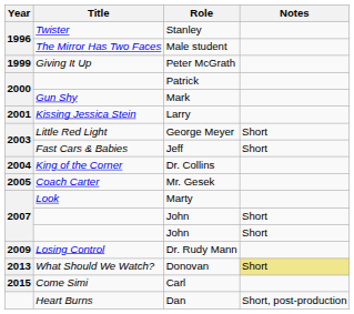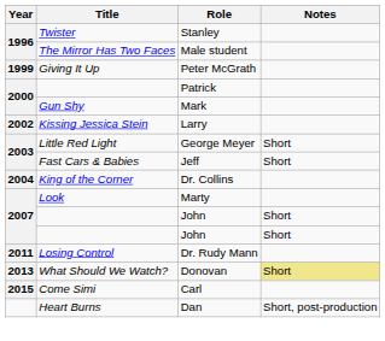 <table class="wikitable plainrowheaders sortable">
 <tr>
 <th scope="col">Year</th>
 <th scope="col">Title</th>
 <th scope="col">Role</th>
 <th scope="col" class="unsortable">Notes</th>
 </tr>
 <tr>
 <th scope="row" rowspan="2">1996</th>
 <td><em><a href='#'>Twister</a></em></td>
 <td>Stanley</td>
 <td></td>
 </tr>
 <tr>
 <td><em><a href='#'>The Mirror Has Two Faces</a></em></td>
 <td>Male student</td>
 <td></td>
 </tr>
 <tr>
 <th scope="row">1999</th>
 <td><em>Giving It Up</em></td>
 <td>Peter McGrath</td>
 <td></td>
 </tr>
 <tr>
 <th scope="row" rowspan="2">2000</th>
 <td><em></em></td>
 <td>Patrick</td>
 <td></td>
 </tr>
 <tr>
 <td><em><a href='#'>Gun Shy</a></em></td>
 <td>Mark</td>
 <td></td>
 </tr>
 <tr>
-<th scope="row">2001</th>
+<th scope="row">2002</th>
 <td><em><a href='#'>Kissing Jessica Stein</a></em></td>
 <td>Larry</td>
 <td></td>
 </tr>
 <tr>
 <th scope="row" rowspan="2">2003</th>
 <td><em>Little Red Light</em></td>
 <td>George Meyer</td>
 <td>Short</td>
 </tr>
 <tr>
 <td><em>Fast Cars & Babies</em></td>
 <td>Jeff</td>
 <td>Short</td>
 </tr>
 <tr>
 <th scope="row">2004</th>
 <td><em><a href='#'>King of the Corner</a></em></td>
 <td>Dr. Collins</td>
 <td></td>
 </tr>
 <tr>
-<th scope="row">2005</th>
-<td><em><a href='#'>Coach Carter</a></em></td>
-<td>Mr. Gesek</td>
-<td></td>
-</tr>
-<tr>
 <th scope="row" rowspan="3">2007</th>
 <td><em><a href='#'>Look</a></em></td>
 <td>Marty</td>
 <td></td>
 </tr>
 <tr>
 <td><em></em></td>
 <td>John</td>
 <td>Short</td>
 </tr>
 <tr>
 <td><em></em></td>
 <td>John</td>
 <td>Short</td>
 </tr>
 <tr>
-<th scope="row">2009</th>
+<th scope="row">2011</th>
 <td><em><a href='#'>Losing Control</a></em></td>
 <td>Dr. Rudy Mann</td>
 <td></td>
 </tr>
 <tr>
 <th scope="row">2013</th>
 <td><em>What Should We Watch?</em></td>
 <td>Donovan</td>
 <td style="background: khaki;">Short</td>
 </tr>
 <tr>
 <th scope="row">2015</th>
 <td><em>Come Simi</em></td>
 <td>Carl</td>
 <td></td>
 </tr>
 <tr>
 <td></td>
 <td><em>Heart Burns</em></td>
 <td>Dan</td>
 <td>Short, post-production</td>
 </tr>
 </table>
